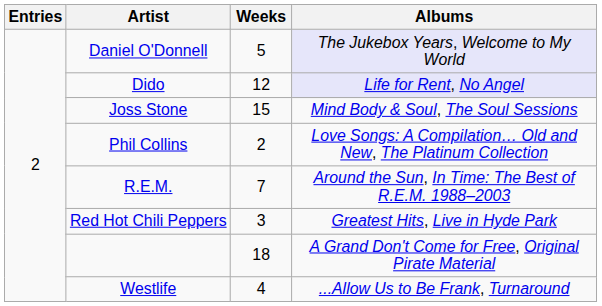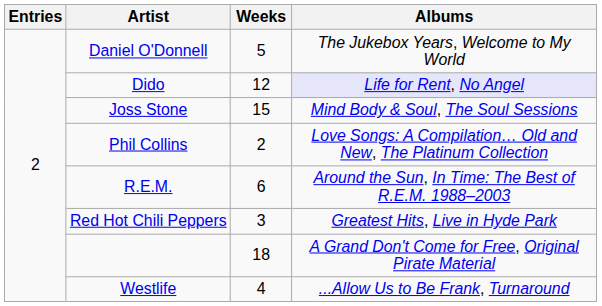 <table class="wikitable sortable" style="text-align: center;">
 <tr>
 <th scope="col" style="width:55px;" data-sort-type="number">Entries</th>
 <th scope="col" style="text-align:center;">Artist</th>
 <th scope="col" style="width:55px;" data-sort-type="number">Weeks</th>
 <th scope="col" style="width:300px;">Albums</th>
 </tr>
 <tr>
 <td rowspan="8">2</td>
 <td><a href='#'>Daniel O'Donnell</a></td>
 <td>5</td>
-<td style="background: lavender;"><em>The Jukebox Years</em>, <em>Welcome to My World</em></td>
+<td><em>The Jukebox Years</em>, <em>Welcome to My World</em></td>
 </tr>
 <tr>
 <td><a href='#'>Dido</a> </td>
 <td>12</td>
 <td style="background: lavender;"><em><a href='#'>Life for Rent</a></em>, <em><a href='#'>No Angel</a></em></td>
 </tr>
 <tr>
 <td><a href='#'>Joss Stone</a></td>
 <td>15</td>
 <td><em><a href='#'>Mind Body & Soul</a></em>, <em><a href='#'>The Soul Sessions</a></em></td>
 </tr>
 <tr>
 <td><a href='#'>Phil Collins</a> </td>
 <td>2</td>
 <td><em><a href='#'>Love Songs: A Compilation… Old and New</a></em>, <em><a href='#'>The Platinum Collection</a></em></td>
 </tr>
 <tr>
 <td><a href='#'>R.E.M.</a> </td>
-<td>7</td>
+<td>6</td>
 <td><em><a href='#'>Around the Sun</a></em>, <em><a href='#'>In Time: The Best of R.E.M. 1988–2003</a></em></td>
 </tr>
 <tr>
 <td><a href='#'>Red Hot Chili Peppers</a> </td>
 <td>3</td>
 <td><em><a href='#'>Greatest Hits</a></em>, <em><a href='#'>Live in Hyde Park</a></em></td>
 </tr>
 <tr>
 <td></td>
 <td>18</td>
 <td><em><a href='#'>A Grand Don't Come for Free</a></em>, <em><a href='#'>Original Pirate Material</a></em></td>
 </tr>
 <tr>
 <td><a href='#'>Westlife</a> </td>
 <td>4</td>
 <td><em><a href='#'>...Allow Us to Be Frank</a></em>, <em><a href='#'>Turnaround</a></em></td>
 </tr>
 </table>
